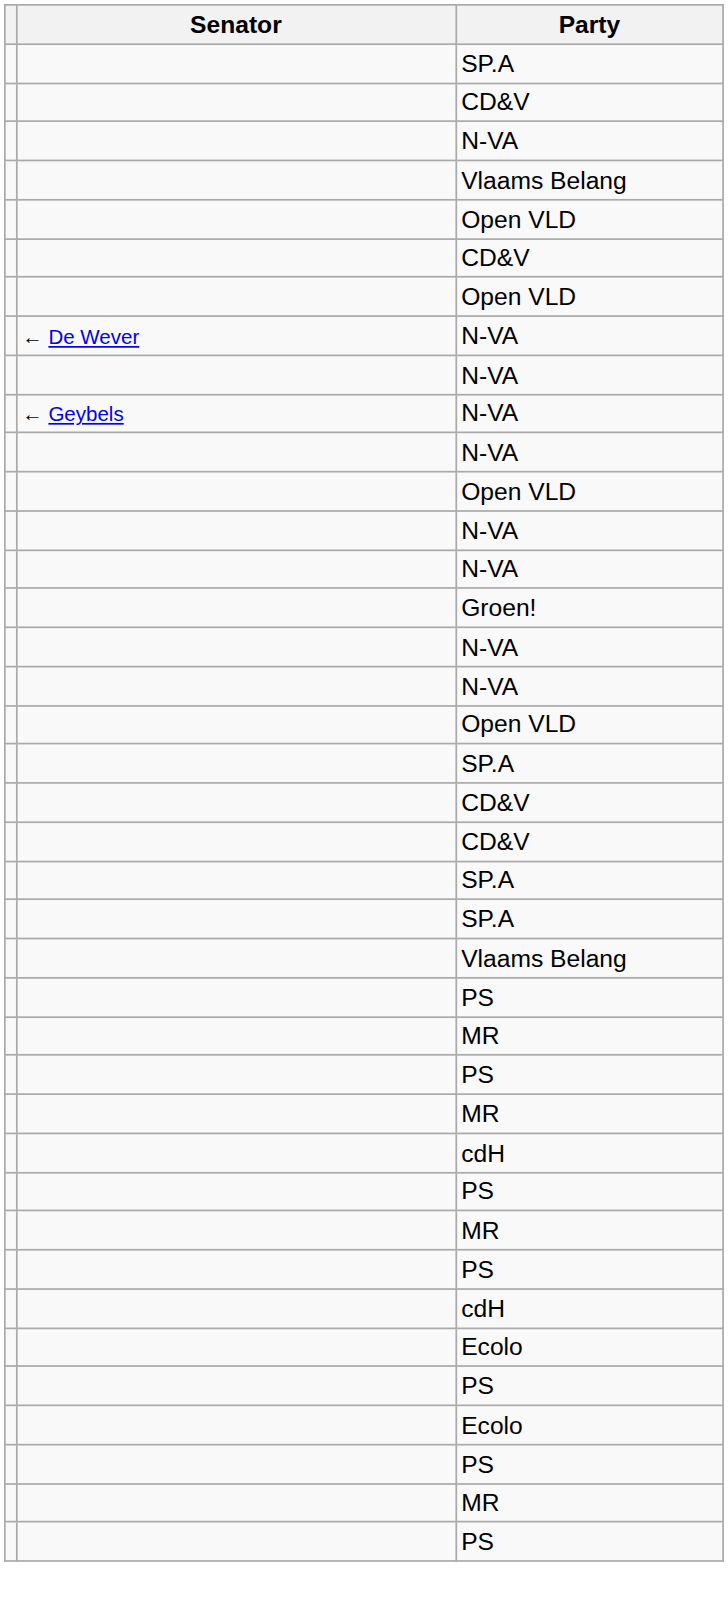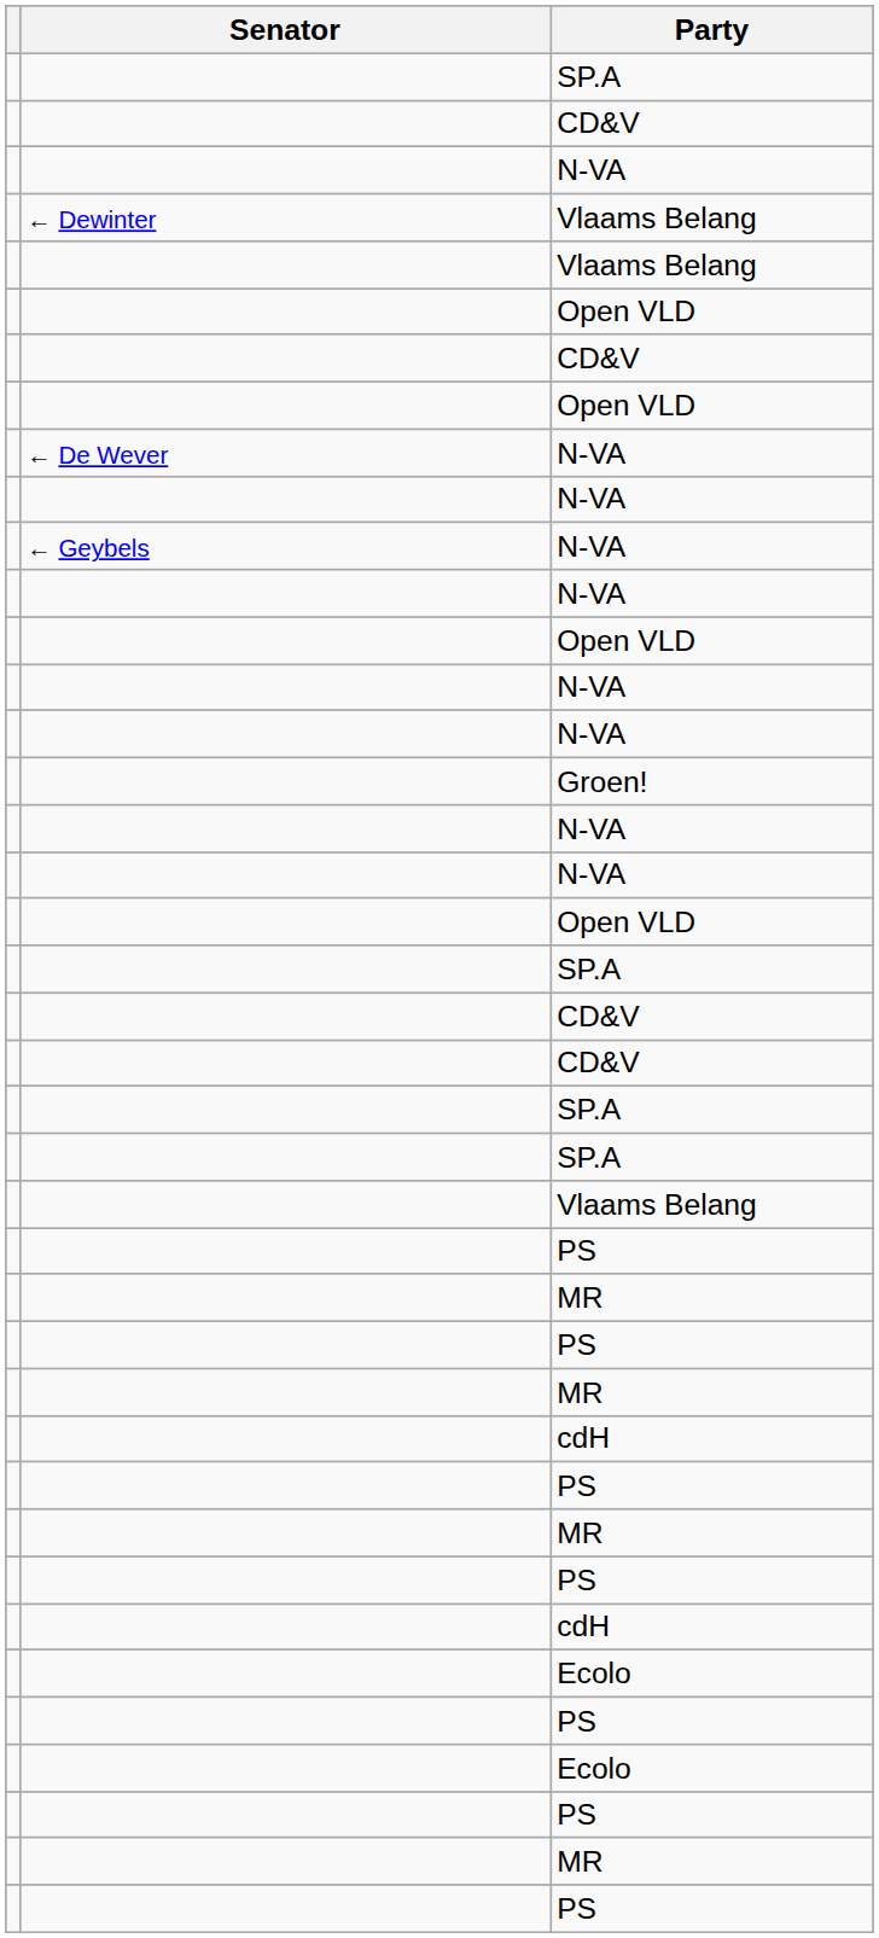 <table class="sortable wikitable" style="text-align:left; font-size:90%">
 <tr>
 <th></th>
 <th width="250">Senator</th>
 <th width="150">Party</th>
 </tr>
 <tr>
 <td></td>
 <td align=left></td>
 <td>SP.A</td>
 </tr>
 <tr>
 <td></td>
 <td align=left></td>
 <td>CD&V</td>
 </tr>
 <tr>
 <td></td>
 <td align=left></td>
 <td>N-VA</td>
+</tr>
+<tr>
+<td></td>
+<td align=left> <small>← <a href='#'>Dewinter</a></small></td>
+<td>Vlaams Belang</td>
 </tr>
 <tr>
 <td></td>
 <td align=left></td>
 <td>Vlaams Belang</td>
 </tr>
 <tr>
 <td></td>
 <td align=left></td>
 <td>Open VLD</td>
 </tr>
 <tr>
 <td></td>
 <td align=left></td>
 <td>CD&V</td>
 </tr>
 <tr>
 <td></td>
 <td align=left></td>
 <td>Open VLD</td>
 </tr>
 <tr>
 <td></td>
 <td align=left> <small>← <a href='#'>De Wever</a></small></td>
 <td>N-VA</td>
 </tr>
 <tr>
 <td></td>
 <td align=left></td>
 <td>N-VA</td>
 </tr>
 <tr>
 <td></td>
 <td align=left> <small>← <a href='#'>Geybels</a></small></td>
 <td>N-VA</td>
 </tr>
 <tr>
 <td></td>
 <td align=left></td>
 <td>N-VA</td>
 </tr>
 <tr>
 <td></td>
 <td align=left></td>
 <td>Open VLD</td>
 </tr>
 <tr>
 <td></td>
 <td align=left></td>
 <td>N-VA</td>
 </tr>
 <tr>
 <td></td>
 <td align=left></td>
 <td>N-VA</td>
 </tr>
 <tr>
 <td></td>
 <td align=left></td>
 <td>Groen!</td>
 </tr>
 <tr>
 <td></td>
 <td align=left></td>
 <td>N-VA</td>
 </tr>
 <tr>
 <td></td>
 <td align=left></td>
 <td>N-VA</td>
 </tr>
 <tr>
 <td></td>
 <td align=left></td>
 <td>Open VLD</td>
 </tr>
 <tr>
 <td></td>
 <td align=left></td>
 <td>SP.A</td>
 </tr>
 <tr>
 <td></td>
 <td align=left></td>
 <td>CD&V</td>
 </tr>
 <tr>
 <td></td>
 <td align=left></td>
 <td>CD&V</td>
 </tr>
 <tr>
 <td></td>
 <td align=left></td>
 <td>SP.A</td>
 </tr>
 <tr>
 <td></td>
 <td align=left></td>
 <td>SP.A</td>
 </tr>
 <tr>
 <td></td>
 <td align=left></td>
 <td>Vlaams Belang</td>
 </tr>
 <tr>
 <td></td>
 <td align=left></td>
 <td>PS</td>
 </tr>
 <tr>
 <td></td>
 <td align=left></td>
 <td>MR</td>
 </tr>
 <tr>
 <td></td>
 <td align=left></td>
 <td>PS</td>
 </tr>
 <tr>
 <td></td>
 <td align=left></td>
 <td>MR</td>
 </tr>
 <tr>
 <td></td>
 <td align=left></td>
 <td>cdH</td>
 </tr>
 <tr>
 <td></td>
 <td align=left></td>
 <td>PS</td>
 </tr>
 <tr>
 <td></td>
 <td align=left></td>
 <td>MR</td>
 </tr>
 <tr>
 <td></td>
 <td align=left></td>
 <td>PS</td>
 </tr>
 <tr>
 <td></td>
 <td align=left></td>
 <td>cdH</td>
 </tr>
 <tr>
 <td></td>
 <td align=left></td>
 <td>Ecolo</td>
 </tr>
 <tr>
 <td></td>
 <td align=left></td>
 <td>PS</td>
 </tr>
 <tr>
 <td></td>
 <td align=left></td>
 <td>Ecolo</td>
 </tr>
 <tr>
 <td></td>
 <td align=left></td>
 <td>PS</td>
 </tr>
 <tr>
 <td></td>
 <td align=left></td>
 <td>MR</td>
 </tr>
 <tr>
 <td></td>
 <td align=left></td>
 <td>PS</td>
 </tr>
 </table>
